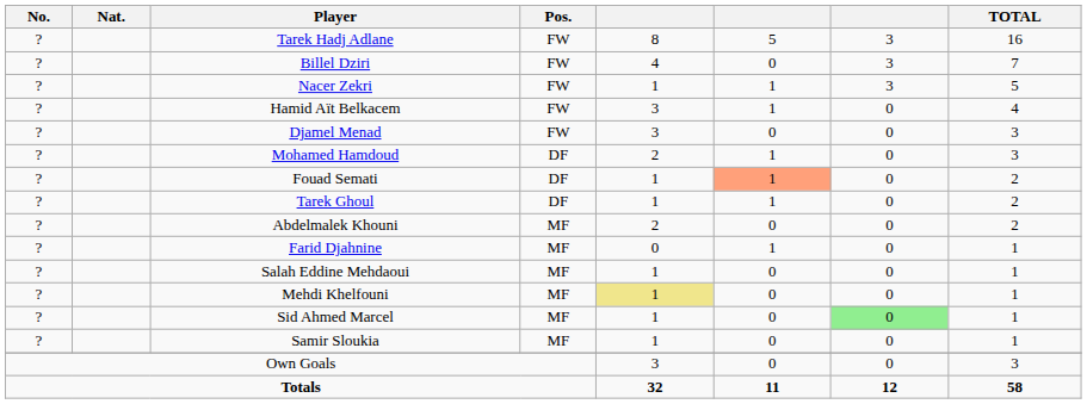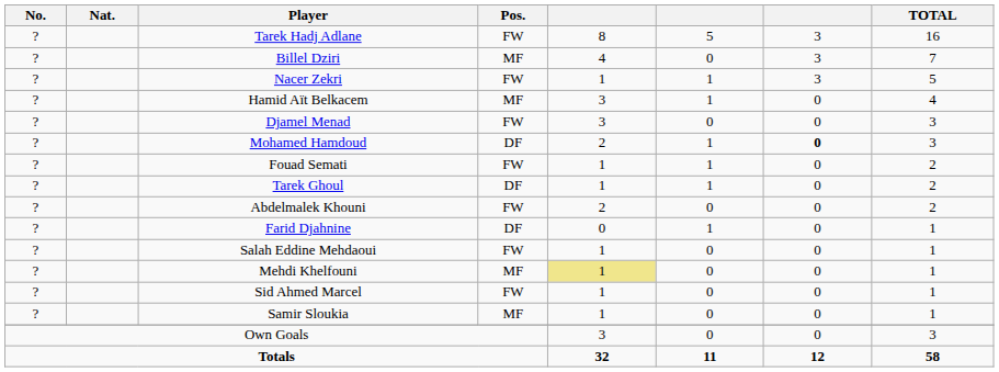 <table class="wikitable sortable alternance"  style="font-size:85%; text-align:center; line-height:14px; width:60%;">
 <tr>
 <th width=10>No.</th>
 <th width=10>Nat.</th>
 <th width=140>Player</th>
 <th width=10>Pos.</th>
 <th width=40></th>
 <th width=40></th>
 <th width=40></th>
 <th width=10>TOTAL</th>
 </tr>
 <tr>
 <td>?</td>
 <td></td>
 <td><a href='#'>Tarek Hadj Adlane</a></td>
 <td>FW</td>
 <td>8</td>
 <td>5</td>
 <td>3</td>
 <td>16</td>
 </tr>
 <tr>
 <td>?</td>
 <td></td>
 <td><a href='#'>Billel Dziri</a></td>
-<td>FW</td>
+<td>MF</td>
 <td>4</td>
 <td>0</td>
 <td>3</td>
 <td>7</td>
 </tr>
 <tr>
 <td>?</td>
 <td></td>
 <td><a href='#'>Nacer Zekri</a></td>
 <td>FW</td>
 <td>1</td>
 <td>1</td>
 <td>3</td>
 <td>5</td>
 </tr>
 <tr>
 <td>?</td>
 <td></td>
 <td>Hamid Aït Belkacem</td>
-<td>FW</td>
+<td>MF</td>
 <td>3</td>
 <td>1</td>
 <td>0</td>
 <td>4</td>
 </tr>
 <tr>
 <td>?</td>
 <td></td>
 <td><a href='#'>Djamel Menad</a></td>
 <td>FW</td>
 <td>3</td>
 <td>0</td>
 <td>0</td>
 <td>3</td>
 </tr>
 <tr>
 <td>?</td>
 <td></td>
 <td><a href='#'>Mohamed Hamdoud</a></td>
 <td>DF</td>
 <td>2</td>
 <td>1</td>
-<td>0</td>
+<td><strong>0</strong></td>
 <td>3</td>
 </tr>
 <tr>
 <td>?</td>
 <td></td>
 <td>Fouad Semati</td>
-<td>DF</td>
+<td>FW</td>
 <td>1</td>
-<td style="background: lightsalmon;">1</td>
+<td>1</td>
 <td>0</td>
 <td>2</td>
 </tr>
 <tr>
 <td>?</td>
 <td></td>
 <td><a href='#'>Tarek Ghoul</a></td>
 <td>DF</td>
 <td>1</td>
 <td>1</td>
 <td>0</td>
 <td>2</td>
 </tr>
 <tr>
 <td>?</td>
 <td></td>
 <td>Abdelmalek Khouni</td>
-<td>MF</td>
+<td>FW</td>
 <td>2</td>
 <td>0</td>
 <td>0</td>
 <td>2</td>
 </tr>
 <tr>
 <td>?</td>
 <td></td>
 <td><a href='#'>Farid Djahnine</a></td>
-<td>MF</td>
+<td>DF</td>
 <td>0</td>
 <td>1</td>
 <td>0</td>
 <td>1</td>
 </tr>
 <tr>
 <td>?</td>
 <td></td>
 <td>Salah Eddine Mehdaoui</td>
-<td>MF</td>
+<td>FW</td>
 <td>1</td>
 <td>0</td>
 <td>0</td>
 <td>1</td>
 </tr>
 <tr>
 <td>?</td>
 <td></td>
 <td>Mehdi Khelfouni</td>
 <td>MF</td>
 <td style="background: khaki;">1</td>
 <td>0</td>
 <td>0</td>
 <td>1</td>
 </tr>
 <tr>
 <td>?</td>
 <td></td>
 <td>Sid Ahmed Marcel</td>
-<td>MF</td>
+<td>FW</td>
 <td>1</td>
 <td>0</td>
-<td style="background: lightgreen;">0</td>
+<td>0</td>
 <td>1</td>
 </tr>
 <tr>
 <td>?</td>
 <td></td>
 <td>Samir Sloukia</td>
 <td>MF</td>
 <td>1</td>
 <td>0</td>
 <td>0</td>
 <td>1</td>
 </tr>
 <tr>
 </tr>
 <tr class="sortbottom">
 <td colspan="4">Own Goals</td>
 <td>3</td>
 <td>0</td>
 <td>0</td>
 <td>3</td>
 </tr>
 <tr class="sortbottom">
 <td colspan="4"><strong>Totals</strong></td>
 <td><strong>32</strong></td>
 <td><strong>11</strong></td>
 <td><strong>12</strong></td>
 <td><strong>58</strong></td>
 </tr>
 </table>
